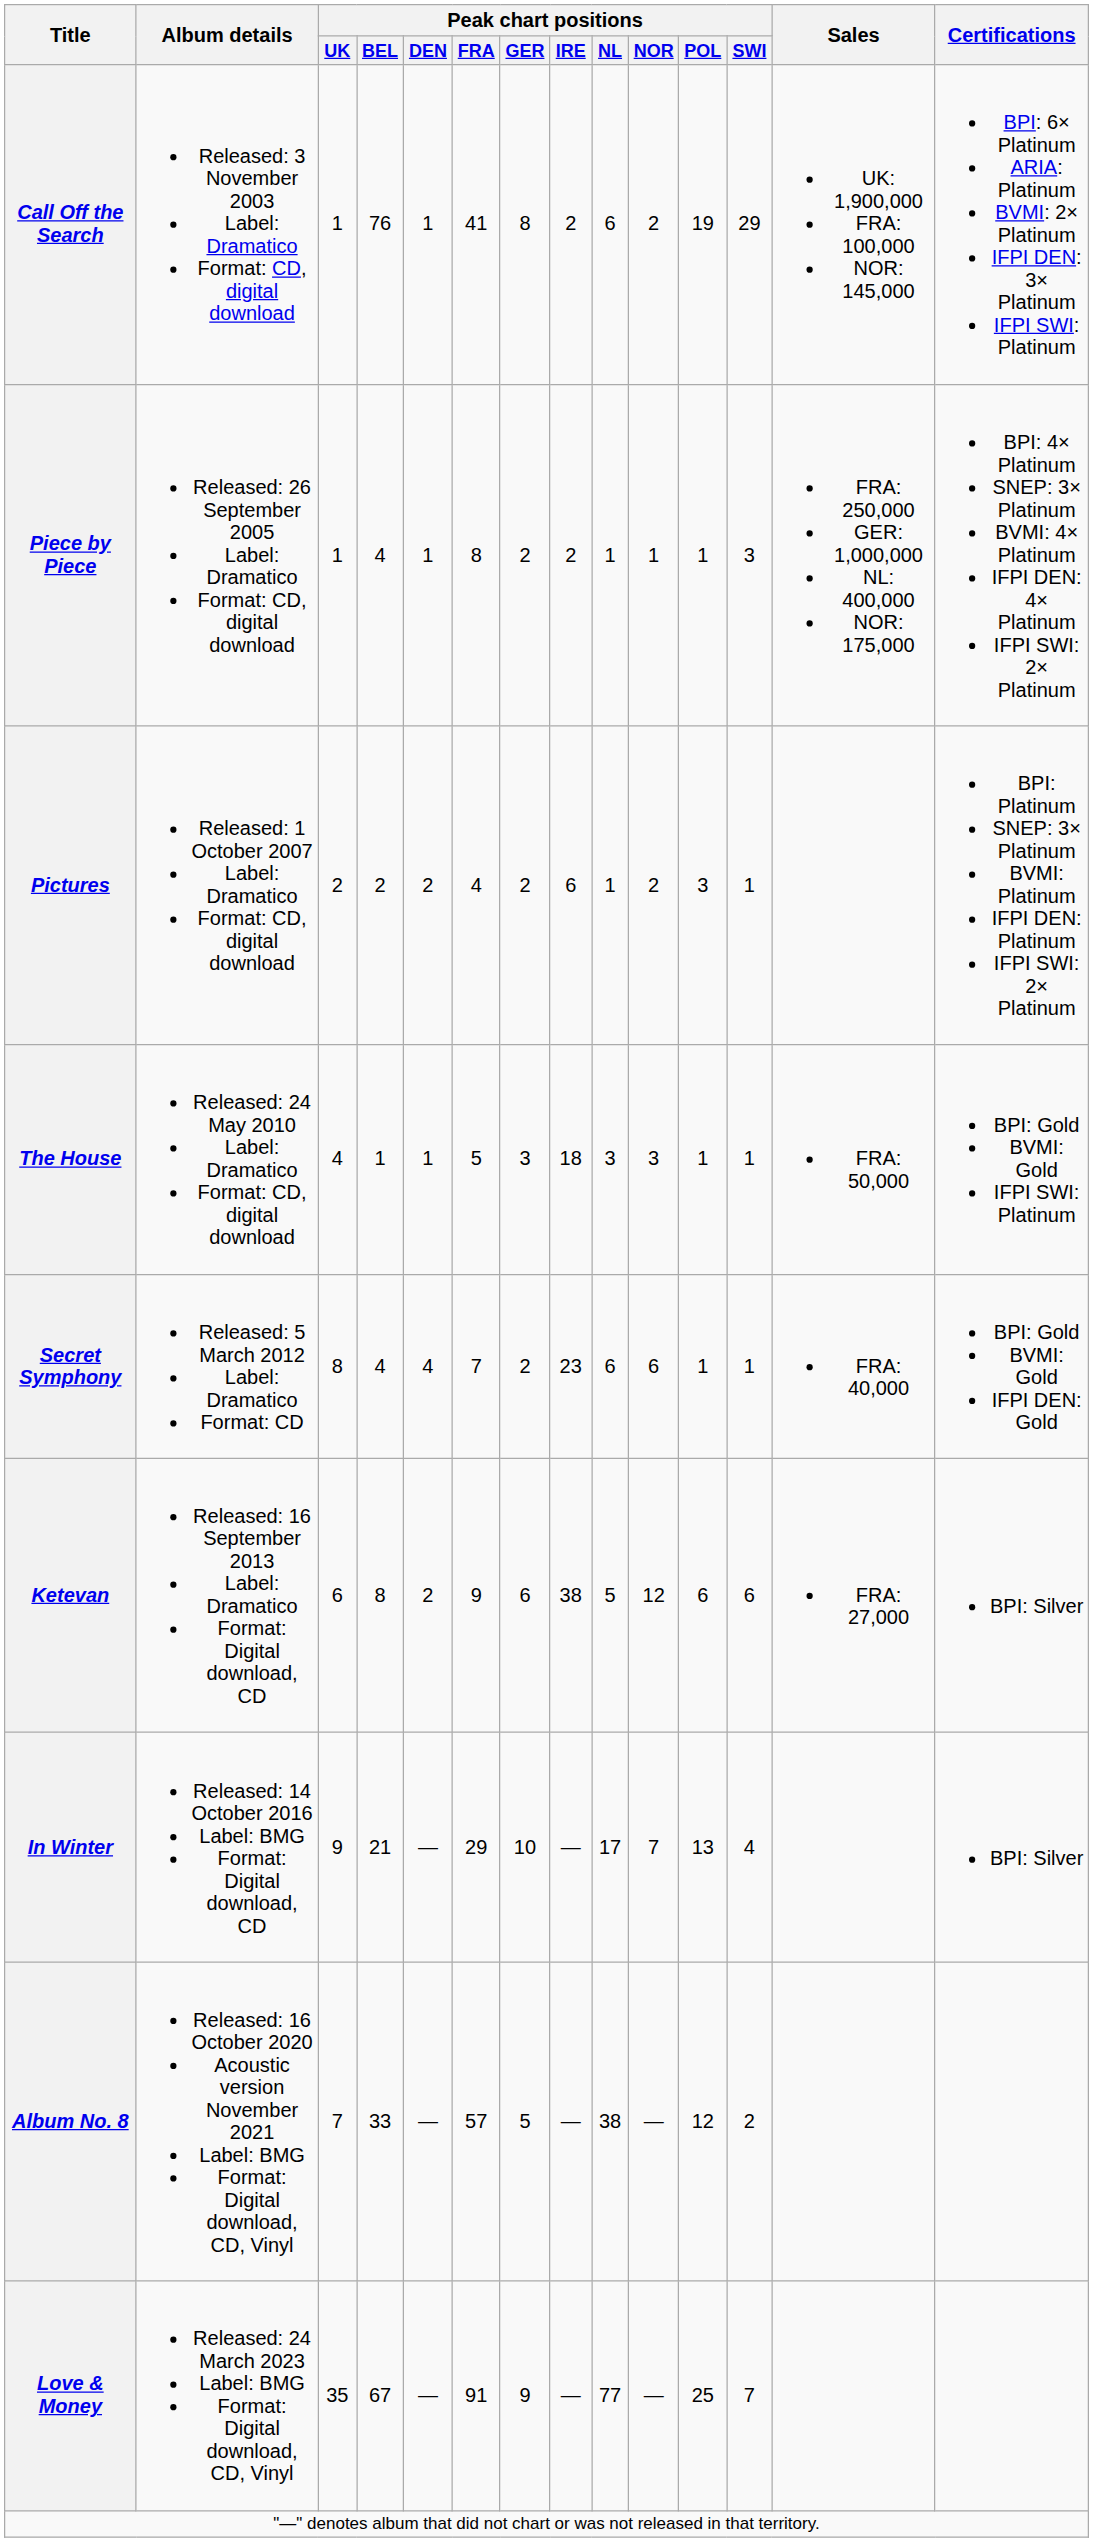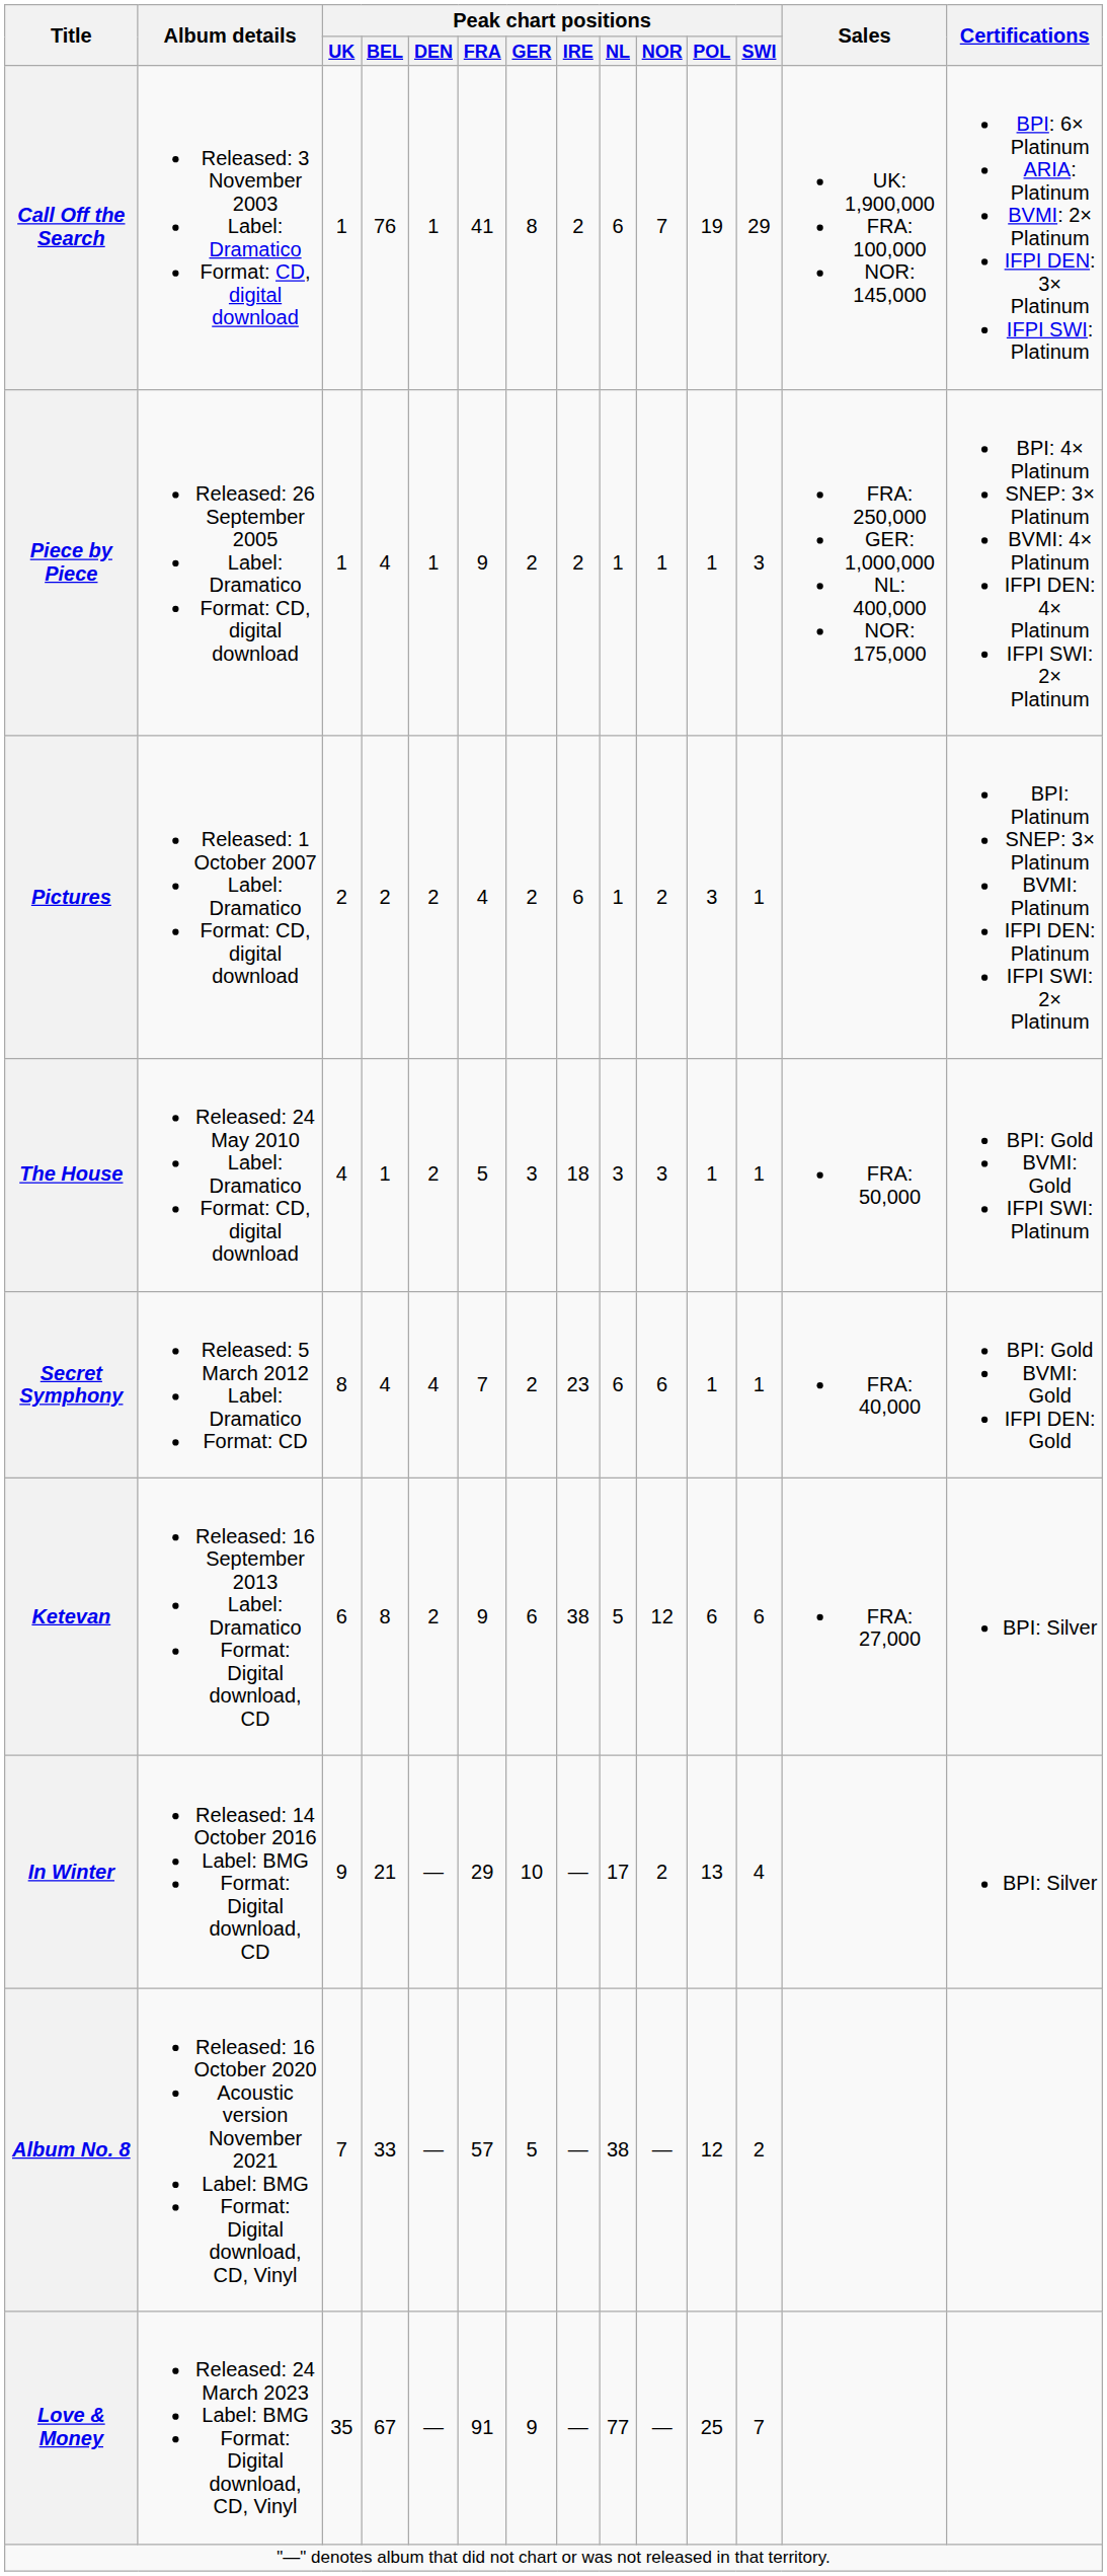 <table class="wikitable plainrowheaders" style="text-align:center;">
 <tr>
 <th scope="col" rowspan="2" style="width:12em;">Title</th>
 <th scope="col" rowspan="2" style="width:16em;">Album details</th>
 <th scope="col" colspan="10">Peak chart positions</th>
 <th scope="col" rowspan="2" style="width:12em;">Sales</th>
 <th scope="col" rowspan="2" style="width:12em;"><a href='#'>Certifications</a></th>
 </tr>
 <tr>
 <th scope="col" style="width:3em;font-size:90%;"><a href='#'>UK</a><br></th>
 <th scope="col" style="width:3em;font-size:90%;"><a href='#'>BEL</a><br></th>
 <th scope="col" style="width:3em;font-size:90%;"><a href='#'>DEN</a><br></th>
 <th scope="col" style="width:3em;font-size:90%;"><a href='#'>FRA</a><br></th>
 <th scope="col" style="width:3em;font-size:90%;"><a href='#'>GER</a><br></th>
 <th scope="col" style="width:3em;font-size:90%;"><a href='#'>IRE</a><br></th>
 <th scope="col" style="width:3em;font-size:90%;"><a href='#'>NL</a><br></th>
 <th scope="col" style="width:3em;font-size:90%;"><a href='#'>NOR</a><br></th>
 <th scope="col" style="width:3em;font-size:90%;"><a href='#'>POL</a><br></th>
 <th scope="col" style="width:3em;font-size:90%;"><a href='#'>SWI</a><br></th>
 </tr>
 <tr>
 <th scope="row"><em><a href='#'>Call Off the Search</a></em></th>
 <td><br><ul><li>Released: 3 November 2003</li><li>Label: <a href='#'>Dramatico</a></li><li>Format: <a href='#'>CD</a>, <a href='#'>digital download</a></li></ul></td>
 <td>1</td>
 <td>76</td>
 <td>1</td>
 <td>41</td>
 <td>8</td>
 <td>2</td>
 <td>6</td>
-<td>2</td>
+<td>7</td>
 <td>19</td>
 <td>29</td>
 <td><br><ul><li>UK: 1,900,000</li><li>FRA: 100,000</li><li>NOR: 145,000</li></ul></td>
 <td><br><ul><li><a href='#'>BPI</a>: 6× Platinum</li><li><a href='#'>ARIA</a>: Platinum</li><li><a href='#'>BVMI</a>: 2× Platinum</li><li><a href='#'>IFPI DEN</a>: 3× Platinum</li><li><a href='#'>IFPI SWI</a>: Platinum</li></ul></td>
 </tr>
 <tr>
 <th scope="row"><em><a href='#'>Piece by Piece</a></em></th>
 <td><br><ul><li>Released: 26 September 2005</li><li>Label: Dramatico</li><li>Format: CD, digital download</li></ul></td>
 <td>1</td>
 <td>4</td>
 <td>1</td>
-<td>8</td>
+<td>9</td>
 <td>2</td>
 <td>2</td>
 <td>1</td>
 <td>1</td>
 <td>1</td>
 <td>3</td>
 <td><br><ul><li>FRA: 250,000</li><li>GER: 1,000,000</li><li>NL: 400,000</li><li>NOR: 175,000</li></ul></td>
 <td><br><ul><li>BPI: 4× Platinum</li><li>SNEP: 3× Platinum</li><li>BVMI: 4× Platinum</li><li>IFPI DEN: 4× Platinum</li><li>IFPI SWI: 2× Platinum</li></ul></td>
 </tr>
 <tr>
 <th scope="row"><em><a href='#'>Pictures</a></em></th>
 <td><br><ul><li>Released: 1 October 2007</li><li>Label: Dramatico</li><li>Format: CD, digital download</li></ul></td>
 <td>2</td>
 <td>2</td>
 <td>2</td>
 <td>4</td>
 <td>2</td>
 <td>6</td>
 <td>1</td>
 <td>2</td>
 <td>3</td>
 <td>1</td>
 <td></td>
 <td><br><ul><li>BPI: Platinum</li><li>SNEP: 3× Platinum</li><li>BVMI: Platinum</li><li>IFPI DEN: Platinum</li><li>IFPI SWI: 2× Platinum</li></ul></td>
 </tr>
 <tr>
 <th scope="row"><em><a href='#'>The House</a></em></th>
 <td><br><ul><li>Released: 24 May 2010</li><li>Label: Dramatico</li><li>Format: CD, digital download</li></ul></td>
 <td>4</td>
 <td>1</td>
-<td>1</td>
+<td>2</td>
 <td>5</td>
 <td>3</td>
 <td>18</td>
 <td>3</td>
 <td>3</td>
 <td>1</td>
 <td>1</td>
 <td><br><ul><li>FRA: 50,000</li></ul></td>
 <td><br><ul><li>BPI: Gold</li><li>BVMI: Gold</li><li>IFPI SWI: Platinum</li></ul></td>
 </tr>
 <tr>
 <th scope="row"><em><a href='#'>Secret Symphony</a></em></th>
 <td><br><ul><li>Released: 5 March 2012</li><li>Label: Dramatico</li><li>Format: CD</li></ul></td>
 <td>8</td>
 <td>4</td>
 <td>4</td>
 <td>7</td>
 <td>2</td>
 <td>23</td>
 <td>6</td>
 <td>6</td>
 <td>1</td>
 <td>1</td>
 <td><br><ul><li>FRA: 40,000</li></ul></td>
 <td><br><ul><li>BPI: Gold</li><li>BVMI: Gold</li><li>IFPI DEN: Gold</li></ul></td>
 </tr>
 <tr>
 <th scope="row"><em><a href='#'>Ketevan</a></em></th>
 <td><br><ul><li>Released: 16 September 2013</li><li>Label: Dramatico</li><li>Format: Digital download, CD</li></ul></td>
 <td>6</td>
 <td>8</td>
 <td>2</td>
 <td>9</td>
 <td>6</td>
 <td>38</td>
 <td>5</td>
 <td>12</td>
 <td>6</td>
 <td>6</td>
 <td><br><ul><li>FRA: 27,000</li></ul></td>
 <td><br><ul><li>BPI: Silver</li></ul></td>
 </tr>
 <tr>
 <th scope="row"><em><a href='#'>In Winter</a></em></th>
 <td><br><ul><li>Released: 14 October 2016</li><li>Label: BMG</li><li>Format: Digital download, CD</li></ul></td>
 <td>9</td>
 <td>21</td>
 <td>—</td>
 <td>29</td>
 <td>10</td>
 <td>—</td>
 <td>17</td>
-<td>7</td>
+<td>2</td>
 <td>13</td>
 <td>4</td>
 <td></td>
 <td><br><ul><li>BPI: Silver</li></ul></td>
 </tr>
 <tr>
 <th scope="row"><em><a href='#'>Album No. 8</a></em></th>
 <td><br><ul><li>Released: 16 October 2020</li><li>Acoustic version November 2021</li><li>Label: BMG</li><li>Format: Digital download, CD, Vinyl</li></ul></td>
 <td>7</td>
 <td>33</td>
 <td>—</td>
 <td>57</td>
 <td>5</td>
 <td>—</td>
 <td>38</td>
 <td>—</td>
 <td>12</td>
 <td>2</td>
 <td></td>
 <td></td>
 </tr>
 <tr>
 <th scope="row"><em><a href='#'>Love & Money</a></em></th>
 <td><br><ul><li>Released: 24 March 2023</li><li>Label: BMG</li><li>Format: Digital download, CD, Vinyl</li></ul></td>
 <td>35</td>
 <td>67</td>
 <td>—</td>
 <td>91<br></td>
 <td>9</td>
 <td>—</td>
 <td>77</td>
 <td>—</td>
 <td>25</td>
 <td>7</td>
 <td></td>
 </tr>
 <tr>
 <td colspan="18" style="font-size:85%">"—" denotes album that did not chart or was not released in that territory.</td>
 </tr>
 </table>
